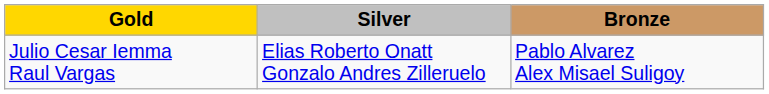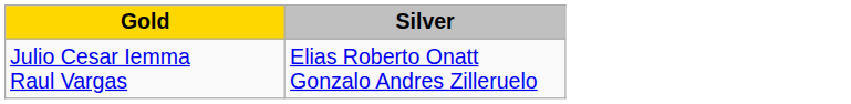 <table class="wikitable" style="text-align:left">
 <tr align="center">
 <td width=200 bgcolor=gold><strong>Gold</strong></td>
 <td width=200 bgcolor=silver><strong>Silver</strong></td>
-<td width=200 bgcolor=CC9966><strong>Bronze</strong></td>
 </tr>
 <tr>
 <td><a href='#'>Julio Cesar Iemma</a><br><a href='#'>Raul Vargas</a><br><em></em></td>
 <td><a href='#'>Elias Roberto Onatt</a><br><a href='#'>Gonzalo Andres Zilleruelo</a><br><em></em></td>
-<td><a href='#'>Pablo Alvarez</a><br><a href='#'>Alex Misael Suligoy</a><br><em></em></td>
 </tr>
 </table>
